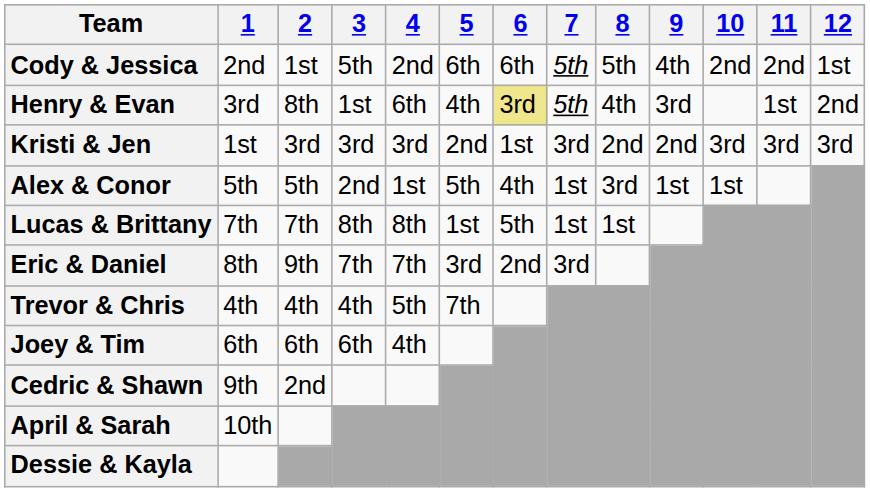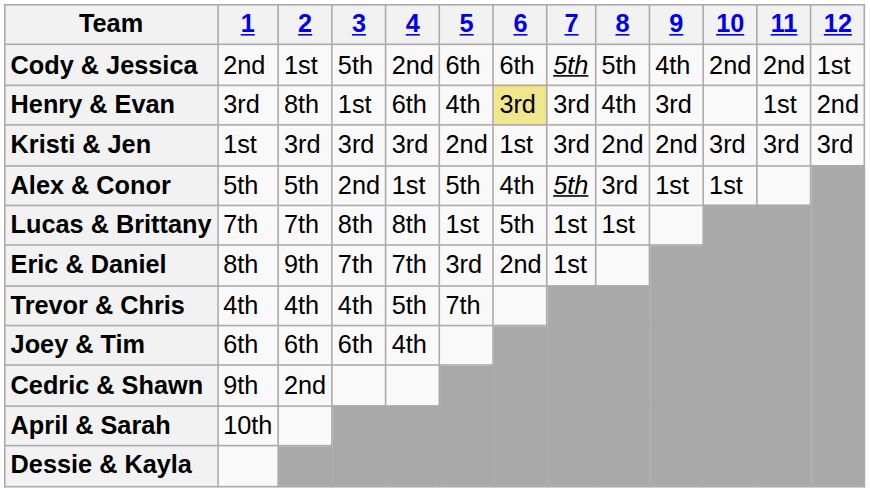 <table class="wikitable sortable" style="text-align:left;">
 <tr>
 <th scope="col" class="unsortable">Team</th>
 <th scope="col"><a href='#'>1</a></th>
 <th scope="col"><a href='#'>2</a></th>
 <th scope="col"><a href='#'>3</a></th>
 <th scope="col"><a href='#'>4</a></th>
 <th scope="col"><a href='#'>5</a></th>
 <th scope="col"><a href='#'>6</a></th>
 <th scope="col"><a href='#'>7</a><span></span></th>
 <th scope="col"><a href='#'>8</a></th>
 <th scope="col"><a href='#'>9</a></th>
 <th scope="col"><a href='#'>10</a></th>
 <th scope="col"><a href='#'>11</a></th>
 <th scope="col"><a href='#'>12</a></th>
 </tr>
 <tr>
 <th scope="row" style="text-align:left">Cody & Jessica</th>
 <td>2nd</td>
 <td>1st</td>
 <td>5th</td>
 <td>2nd</td>
 <td>6th</td>
 <td>6th</td>
 <td><u><em>5th</em></u></td>
 <td>5th</td>
 <td>4th</td>
 <td>2nd</td>
 <td>2nd</td>
 <td>1st</td>
 </tr>
 <tr>
 <th scope="row" style="text-align:left">Henry & Evan</th>
 <td>3rd</td>
 <td>8th</td>
 <td>1st</td>
 <td>6th</td>
 <td>4th</td>
 <td style="background: khaki;">3rd</td>
-<td><u><em>5th</em></u></td>
+<td>3rd</td>
 <td>4th</td>
 <td>3rd</td>
 <td></td>
 <td>1st</td>
 <td>2nd</td>
 </tr>
 <tr>
 <th scope="row" style="text-align:left">Kristi & Jen</th>
 <td>1st</td>
 <td>3rd</td>
 <td>3rd</td>
 <td>3rd</td>
 <td>2nd</td>
 <td>1st</td>
 <td>3rd</td>
 <td>2nd</td>
 <td>2nd</td>
 <td>3rd</td>
 <td>3rd</td>
 <td>3rd</td>
 </tr>
 <tr>
 <th scope="row" style="text-align:left">Alex & Conor</th>
 <td>5th</td>
 <td>5th</td>
 <td>2nd</td>
 <td>1st</td>
 <td>5th</td>
 <td>4th</td>
-<td>1st</td>
+<td><u><em>5th</em></u></td>
 <td>3rd</td>
 <td>1st</td>
 <td>1st</td>
 <td></td>
 <td colspan="1" rowspan="8" bgcolor="darkgray"></td>
 </tr>
 <tr>
 <th scope="row" style="text-align:left">Lucas & Brittany</th>
 <td>7th</td>
 <td>7th</td>
 <td>8th</td>
 <td>8th</td>
 <td>1st</td>
 <td>5th</td>
 <td>1st</td>
 <td>1st</td>
 <td></td>
 <td colspan="2" rowspan="7" bgcolor="darkgray"></td>
 </tr>
 <tr>
 <th scope="row" style="text-align:left">Eric & Daniel</th>
 <td>8th</td>
 <td>9th</td>
 <td>7th</td>
 <td>7th</td>
 <td>3rd</td>
 <td>2nd</td>
-<td>3rd</td>
+<td>1st</td>
 <td></td>
 <td rowspan="6" bgcolor="darkgray"></td>
 </tr>
 <tr>
 <th scope="row" style="text-align:left">Trevor & Chris</th>
 <td>4th</td>
 <td>4th</td>
 <td>4th</td>
 <td>5th</td>
 <td>7th</td>
 <td></td>
 <td colspan="2" rowspan="5" bgcolor="darkgray"></td>
 </tr>
 <tr>
 <th scope="row" style="text-align:left">Joey & Tim</th>
 <td>6th</td>
 <td>6th</td>
 <td>6th</td>
 <td>4th</td>
 <td></td>
 <td rowspan="4" bgcolor="darkgray"></td>
 </tr>
 <tr>
 <th scope="row" style="text-align:left">Cedric & Shawn</th>
 <td>9th</td>
 <td>2nd</td>
 <td></td>
 <td></td>
 <td rowspan="3" bgcolor="darkgray"></td>
 </tr>
 <tr>
 <th scope="row" style="text-align:left">April & Sarah</th>
 <td>10th</td>
 <td></td>
 <td colspan="2" rowspan="2" bgcolor="darkgray"></td>
 </tr>
 <tr>
 <th scope="row" style="text-align:left">Dessie & Kayla</th>
 <td></td>
 <td bgcolor="darkgray"></td>
 </tr>
 </table>
